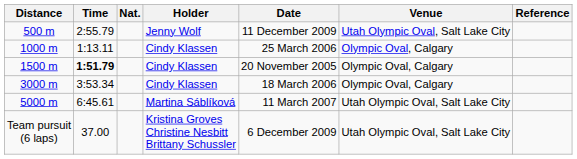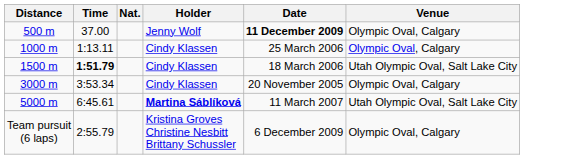 <table class="wikitable" border="1" style="text-align:center">
 <tr>
 <th>Distance</th>
 <th>Time</th>
 <th>Nat.</th>
 <th>Holder</th>
 <th>Date</th>
 <th>Venue</th>
-<th>Reference</th>
 </tr>
 <tr>
 <td><a href='#'>500 m</a></td>
-<td>2:55.79</td>
+<td>37.00</td>
 <td></td>
 <td align=left><a href='#'>Jenny Wolf</a></td>
-<td align=right>11 December 2009</td>
-<td align=left><a href='#'>Utah Olympic Oval</a>, Salt Lake City</td>
-<td></td>
+<td align=right><strong>11 December 2009</strong></td>
+<td align=left>Olympic Oval, Calgary</td>
 </tr>
 <tr>
 <td><a href='#'>1000 m</a></td>
 <td>1:13.11</td>
 <td></td>
 <td align=left><a href='#'>Cindy Klassen</a></td>
 <td align=right>25 March 2006</td>
 <td align=left><a href='#'>Olympic Oval</a>, Calgary</td>
-<td></td>
 </tr>
 <tr>
 <td><a href='#'>1500 m</a></td>
 <td><strong>1:51.79</strong></td>
 <td></td>
 <td align=left><a href='#'>Cindy Klassen</a></td>
-<td align=right>20 November 2005</td>
-<td align=left>Olympic Oval, Calgary</td>
-<td></td>
+<td align=right>18 March 2006</td>
+<td align=left>Utah Olympic Oval, Salt Lake City</td>
 </tr>
 <tr>
 <td><a href='#'>3000 m</a></td>
 <td>3:53.34</td>
 <td></td>
 <td align=left><a href='#'>Cindy Klassen</a></td>
-<td align=right>18 March 2006</td>
+<td align=right>20 November 2005</td>
 <td align=left>Olympic Oval, Calgary</td>
-<td></td>
 </tr>
 <tr>
 <td><a href='#'>5000 m</a></td>
 <td>6:45.61</td>
 <td></td>
-<td align=left><a href='#'>Martina Sáblíková</a></td>
+<td align=left><strong><a href='#'>Martina Sáblíková</a></strong></td>
 <td align=right>11 March 2007</td>
 <td align=left>Utah Olympic Oval, Salt Lake City</td>
-<td></td>
 </tr>
 <tr>
 <td>Team pursuit <br> (6 laps)</td>
-<td>37.00</td>
+<td>2:55.79</td>
 <td></td>
 <td align=left><a href='#'>Kristina Groves</a> <br> <a href='#'>Christine Nesbitt</a> <br> <a href='#'>Brittany Schussler</a></td>
 <td align=right>6 December 2009</td>
-<td align=left>Utah Olympic Oval, Salt Lake City</td>
-<td></td>
+<td align=left>Olympic Oval, Calgary</td>
 </tr>
 </table>
